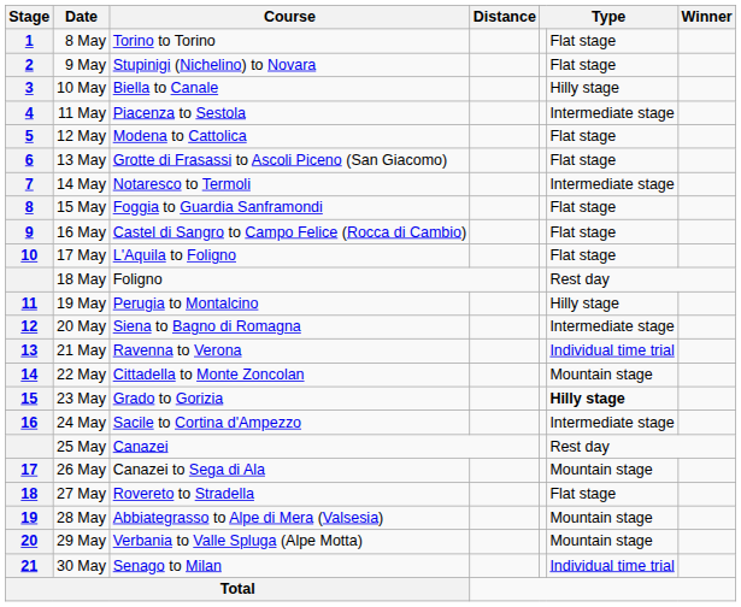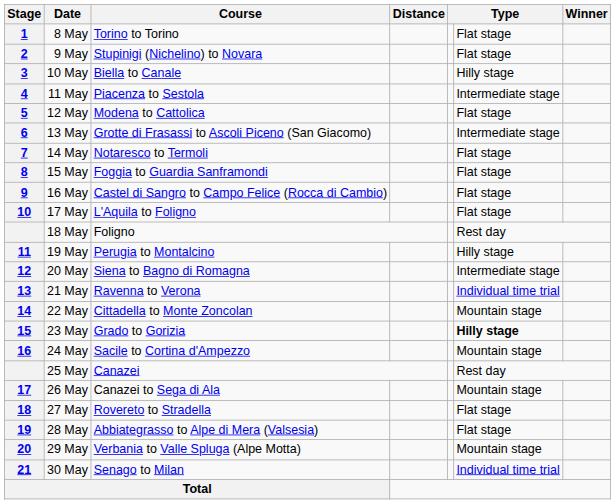 <table class="wikitable">
 <tr>
 <th scope="col">Stage</th>
 <th scope="col">Date</th>
 <th scope="col">Course</th>
 <th scope="col">Distance</th>
 <th scope="col" colspan="2">Type</th>
 <th scope="col">Winner</th>
 </tr>
 <tr>
 <th scope="row"><a href='#'>1</a></th>
 <td style="text-align:right">8 May</td>
 <td><a href='#'>Torino</a> to Torino</td>
 <td style="text-align:center;"></td>
 <td></td>
 <td>Flat stage</td>
 <td></td>
 </tr>
 <tr>
 <th scope="row"><a href='#'>2</a></th>
 <td style="text-align:right">9 May</td>
 <td><a href='#'>Stupinigi</a> (<a href='#'>Nichelino</a>) to <a href='#'>Novara</a></td>
 <td style="text-align:center;"></td>
 <td></td>
 <td>Flat stage</td>
 <td></td>
 </tr>
 <tr>
 <th scope="row"><a href='#'>3</a></th>
 <td style="text-align:right">10 May</td>
 <td><a href='#'>Biella</a> to <a href='#'>Canale</a></td>
 <td style="text-align:center;"></td>
 <td></td>
 <td>Hilly stage</td>
 <td></td>
 </tr>
 <tr>
 <th scope="row"><a href='#'>4</a></th>
 <td style="text-align:right">11 May</td>
 <td><a href='#'>Piacenza</a> to <a href='#'>Sestola</a></td>
 <td style="text-align:center;"></td>
 <td></td>
 <td>Intermediate stage</td>
 <td></td>
 </tr>
 <tr>
 <th scope="row"><a href='#'>5</a></th>
 <td style="text-align:right">12 May</td>
 <td><a href='#'>Modena</a> to <a href='#'>Cattolica</a></td>
 <td style="text-align:center;"></td>
 <td></td>
 <td>Flat stage</td>
 <td></td>
 </tr>
 <tr>
 <th scope="row"><a href='#'>6</a></th>
 <td style="text-align:right">13 May</td>
 <td><a href='#'>Grotte di Frasassi</a> to <a href='#'>Ascoli Piceno</a> (San Giacomo)</td>
 <td style="text-align:center;"></td>
 <td></td>
-<td>Flat stage</td>
+<td>Intermediate stage</td>
 <td></td>
 </tr>
 <tr>
 <th scope="row"><a href='#'>7</a></th>
 <td style="text-align:right">14 May</td>
 <td><a href='#'>Notaresco</a> to <a href='#'>Termoli</a></td>
 <td style="text-align:center;"></td>
 <td></td>
-<td>Intermediate stage</td>
+<td>Flat stage</td>
 <td></td>
 </tr>
 <tr>
 <th scope="row"><a href='#'>8</a></th>
 <td style="text-align:right">15 May</td>
 <td><a href='#'>Foggia</a> to <a href='#'>Guardia Sanframondi</a></td>
 <td style="text-align:center;"></td>
 <td></td>
 <td>Flat stage</td>
 <td></td>
 </tr>
 <tr>
 <th scope="row"><a href='#'>9</a></th>
 <td style="text-align:right">16 May</td>
 <td><a href='#'>Castel di Sangro</a> to <a href='#'>Campo Felice</a> (<a href='#'>Rocca di Cambio</a>)</td>
 <td style="text-align:center;"></td>
 <td></td>
 <td>Flat stage</td>
 <td></td>
 </tr>
 <tr>
 <th scope="row"><a href='#'>10</a></th>
 <td style="text-align:right">17 May</td>
 <td><a href='#'>L'Aquila</a> to <a href='#'>Foligno</a></td>
 <td style="text-align:center;"></td>
 <td></td>
 <td>Flat stage</td>
 <td></td>
 </tr>
 <tr>
 <th></th>
 <td style="text-align:right">18 May</td>
 <td colspan="2" style="text-align:left;">Foligno</td>
 <td></td>
 <td colspan="2">Rest day</td>
 </tr>
 <tr>
 <th scope="row"><a href='#'>11</a></th>
 <td style="text-align:right">19 May</td>
 <td><a href='#'>Perugia</a> to <a href='#'>Montalcino</a></td>
 <td style="text-align:center;"></td>
 <td></td>
 <td>Hilly stage</td>
 <td></td>
 </tr>
 <tr>
 <th scope="row"><a href='#'>12</a></th>
 <td style="text-align:right">20 May</td>
 <td><a href='#'>Siena</a> to <a href='#'>Bagno di Romagna</a></td>
 <td style="text-align:center;"></td>
 <td></td>
 <td>Intermediate stage</td>
 <td></td>
 </tr>
 <tr>
 <th scope="row"><a href='#'>13</a></th>
 <td style="text-align:right">21 May</td>
 <td><a href='#'>Ravenna</a> to <a href='#'>Verona</a></td>
 <td style="text-align:center;"></td>
 <td></td>
 <td><a href='#'>Individual time trial</a></td>
 <td></td>
 </tr>
 <tr>
 <th scope="row"><a href='#'>14</a></th>
 <td style="text-align:right">22 May</td>
 <td><a href='#'>Cittadella</a> to <a href='#'>Monte Zoncolan</a></td>
 <td style="text-align:center;"></td>
 <td></td>
 <td>Mountain stage</td>
 <td></td>
 </tr>
 <tr>
 <th scope="row"><a href='#'>15</a></th>
 <td style="text-align:right">23 May</td>
 <td><a href='#'>Grado</a> to <a href='#'>Gorizia</a></td>
 <td style="text-align:center;"></td>
 <td></td>
 <td><strong>Hilly stage</strong></td>
 <td></td>
 </tr>
 <tr>
 <th scope="row"><a href='#'>16</a></th>
 <td style="text-align:right">24 May</td>
 <td><a href='#'>Sacile</a> to <a href='#'>Cortina d'Ampezzo</a></td>
 <td style="text-align:center;"></td>
 <td></td>
-<td>Intermediate stage</td>
+<td>Mountain stage</td>
 <td></td>
 </tr>
 <tr>
 <th></th>
 <td style="text-align:right">25 May</td>
 <td colspan="2" style="text-align:left;"><a href='#'>Canazei</a></td>
 <td></td>
 <td colspan="2">Rest day</td>
 </tr>
 <tr>
 <th scope="row"><a href='#'>17</a></th>
 <td style="text-align:right">26 May</td>
 <td>Canazei to <a href='#'>Sega di Ala</a></td>
 <td style="text-align:center;"></td>
 <td></td>
 <td>Mountain stage</td>
 <td></td>
 </tr>
 <tr>
 <th scope="row"><a href='#'>18</a></th>
 <td style="text-align:right">27 May</td>
 <td><a href='#'>Rovereto</a> to <a href='#'>Stradella</a></td>
 <td style="text-align:center;"></td>
 <td></td>
 <td>Flat stage</td>
 <td></td>
 </tr>
 <tr>
 <th scope="row"><a href='#'>19</a></th>
 <td style="text-align:right">28 May</td>
 <td><a href='#'>Abbiategrasso</a> to <a href='#'>Alpe di Mera</a> (<a href='#'>Valsesia</a>)</td>
 <td style="text-align:center;"></td>
 <td></td>
-<td>Mountain stage</td>
+<td>Flat stage</td>
 <td></td>
 </tr>
 <tr>
 <th scope="row"><a href='#'>20</a></th>
 <td style="text-align:right">29 May</td>
 <td><a href='#'>Verbania</a> to <a href='#'>Valle Spluga</a> (Alpe Motta)</td>
 <td style="text-align:center;"></td>
 <td></td>
 <td>Mountain stage</td>
 <td></td>
 </tr>
 <tr>
 <th scope="row"><a href='#'>21</a></th>
 <td style="text-align:right">30 May</td>
 <td><a href='#'>Senago</a> to <a href='#'>Milan</a></td>
 <td style="text-align:center;"></td>
 <td></td>
 <td><a href='#'>Individual time trial</a></td>
 <td></td>
 </tr>
 <tr>
 <th colspan="3" style="text-align:center">Total</th>
 <td colspan="5" style="text-align:center"></td>
 </tr>
 </table>
